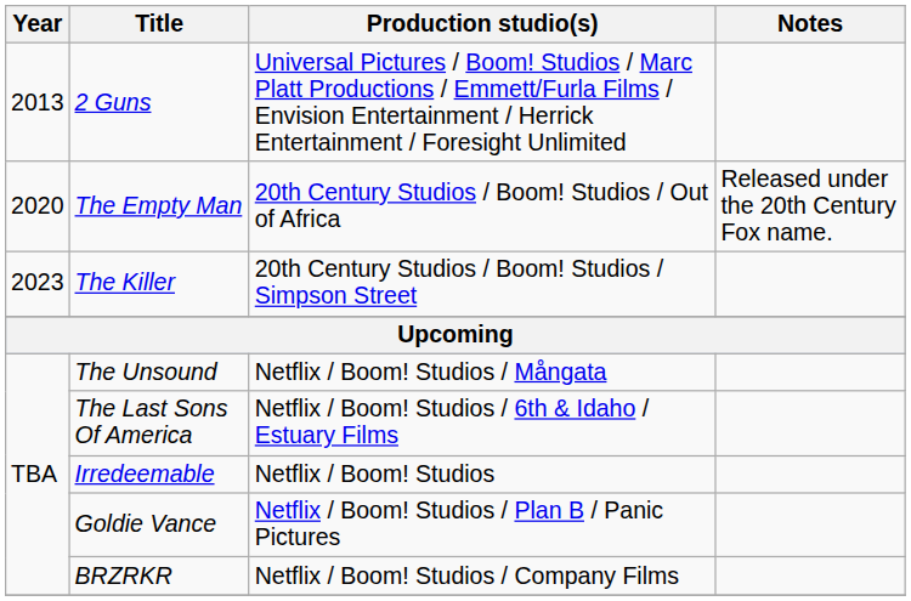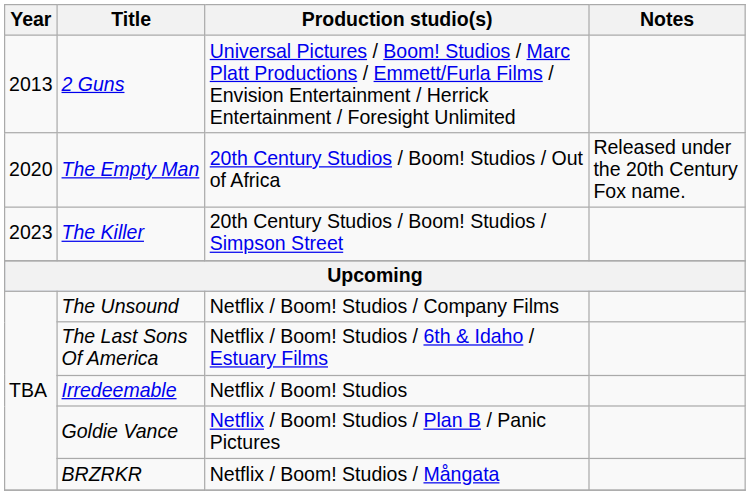 <table class="wikitable sortable">
 <tr>
 <th>Year</th>
 <th>Title</th>
 <th>Production studio(s)</th>
 <th>Notes</th>
 </tr>
 <tr>
 <td>2013</td>
 <td><em><a href='#'>2 Guns</a></em></td>
 <td><a href='#'>Universal Pictures</a> / <a href='#'>Boom! Studios</a> / <a href='#'>Marc Platt Productions</a> / <a href='#'>Emmett/Furla Films</a> / Envision Entertainment / Herrick Entertainment / Foresight Unlimited</td>
 <td></td>
 </tr>
 <tr>
 <td>2020</td>
 <td><em><a href='#'>The Empty Man</a></em></td>
 <td><a href='#'>20th Century Studios</a> / Boom! Studios / Out of Africa</td>
 <td>Released under the 20th Century Fox name.</td>
 </tr>
 <tr>
 <td>2023</td>
 <td><em><a href='#'>The Killer</a></em></td>
 <td>20th Century Studios / Boom! Studios / <a href='#'>Simpson Street</a></td>
 <td></td>
 </tr>
 <tr>
 </tr>
 <tr style="background:#b0c4de;">
 <th colspan="4">Upcoming</th>
 </tr>
 <tr>
 <td rowspan="5">TBA</td>
 <td><em>The Unsound</em></td>
-<td>Netflix / Boom! Studios / <a href='#'>Mångata</a></td>
+<td>Netflix / Boom! Studios / Company Films</td>
 <td></td>
 </tr>
 <tr>
 <td><em>The Last Sons Of America</em></td>
 <td>Netflix / Boom! Studios / <a href='#'>6th & Idaho</a> / <a href='#'>Estuary Films</a></td>
 <td></td>
 </tr>
 <tr>
 <td><em><a href='#'>Irredeemable</a></em></td>
 <td>Netflix / Boom! Studios</td>
 <td></td>
 </tr>
 <tr>
 <td><em>Goldie Vance</em></td>
 <td><a href='#'>Netflix</a> / Boom! Studios / <a href='#'>Plan B</a> / Panic Pictures</td>
 <td></td>
 </tr>
 <tr>
 <td><em>BRZRKR</em></td>
-<td>Netflix / Boom! Studios / Company Films</td>
+<td>Netflix / Boom! Studios / <a href='#'>Mångata</a></td>
 <td></td>
 </tr>
 <tr>
 </tr>
 </table>
